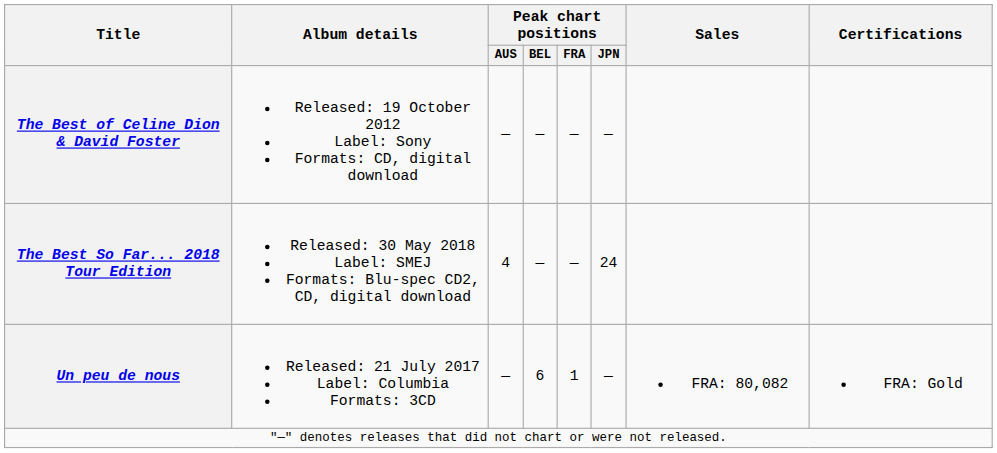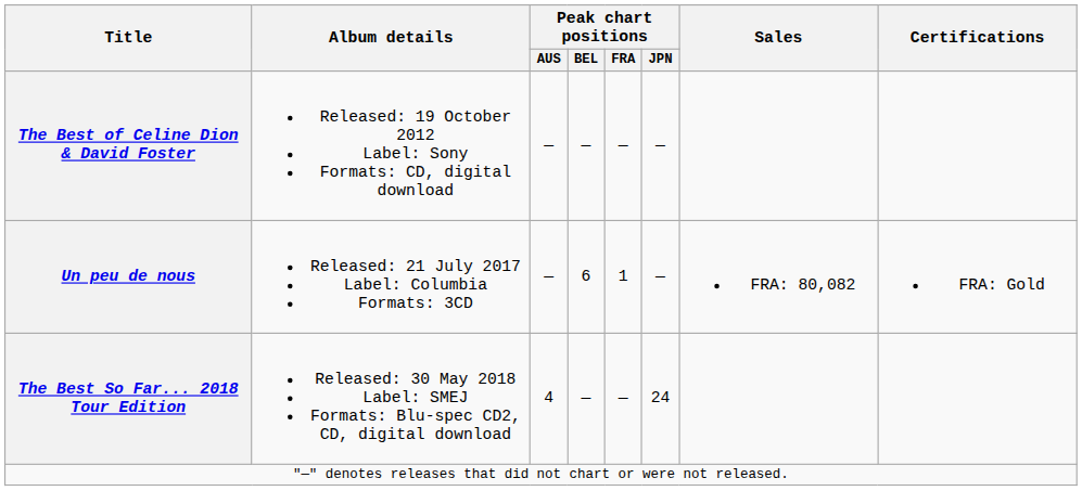 <table class="wikitable plainrowheaders" style="text-align:center;">
 <tr>
 <th rowspan="2" style="width:15em;">Title</th>
 <th rowspan="2" style="width:17em;">Album details</th>
 <th colspan="4">Peak chart positions</th>
 <th rowspan="2" style="width:12em;">Sales</th>
 <th rowspan="2" style="width:12em;">Certifications</th>
 </tr>
 <tr style="font-size:smaller;">
 <th style="width:25px;">AUS<br></th>
 <th style="width:25px;">BEL<br></th>
 <th style="width:25px;">FRA<br></th>
 <th style="width:25px;">JPN<br></th>
 </tr>
 <tr>
 <th scope="row"><em><a href='#'>The Best of Celine Dion & David Foster</a></em></th>
 <td><br><ul><li>Released: 19 October 2012</li><li>Label: Sony</li><li>Formats: CD, digital download</li></ul></td>
 <td>—</td>
 <td>—</td>
 <td>—</td>
 <td>—</td>
 <td></td>
 <td></td>
 </tr>
 <tr>
+<th scope="row"><em><a href='#'>Un peu de nous</a></em></th>
+<td><br><ul><li>Released: 21 July 2017</li><li>Label: Columbia</li><li>Formats: 3CD</li></ul></td>
+<td>—</td>
+<td>6</td>
+<td>1</td>
+<td>—</td>
+<td><br><ul><li>FRA: 80,082</li></ul></td>
+<td><br><ul><li>FRA: Gold</li></ul></td>
+</tr>
+<tr>
 <th scope="row"><em><a href='#'>The Best So Far... 2018 Tour Edition</a></em></th>
 <td><br><ul><li>Released: 30 May 2018</li><li>Label: SMEJ</li><li>Formats: Blu-spec CD2, CD, digital download</li></ul></td>
 <td>4</td>
 <td>—</td>
 <td>—</td>
 <td>24</td>
 <td></td>
 <td></td>
 </tr>
 <tr>
-<th scope="row"><em><a href='#'>Un peu de nous</a></em></th>
-<td><br><ul><li>Released: 21 July 2017</li><li>Label: Columbia</li><li>Formats: 3CD</li></ul></td>
-<td>—</td>
-<td>6</td>
-<td>1</td>
-<td>—</td>
-<td><br><ul><li>FRA: 80,082</li></ul></td>
-<td><br><ul><li>FRA: Gold</li></ul></td>
-</tr>
-<tr>
 <td colspan="8" style="font-size:85%">"—" denotes releases that did not chart or were not released.</td>
 </tr>
 </table>
